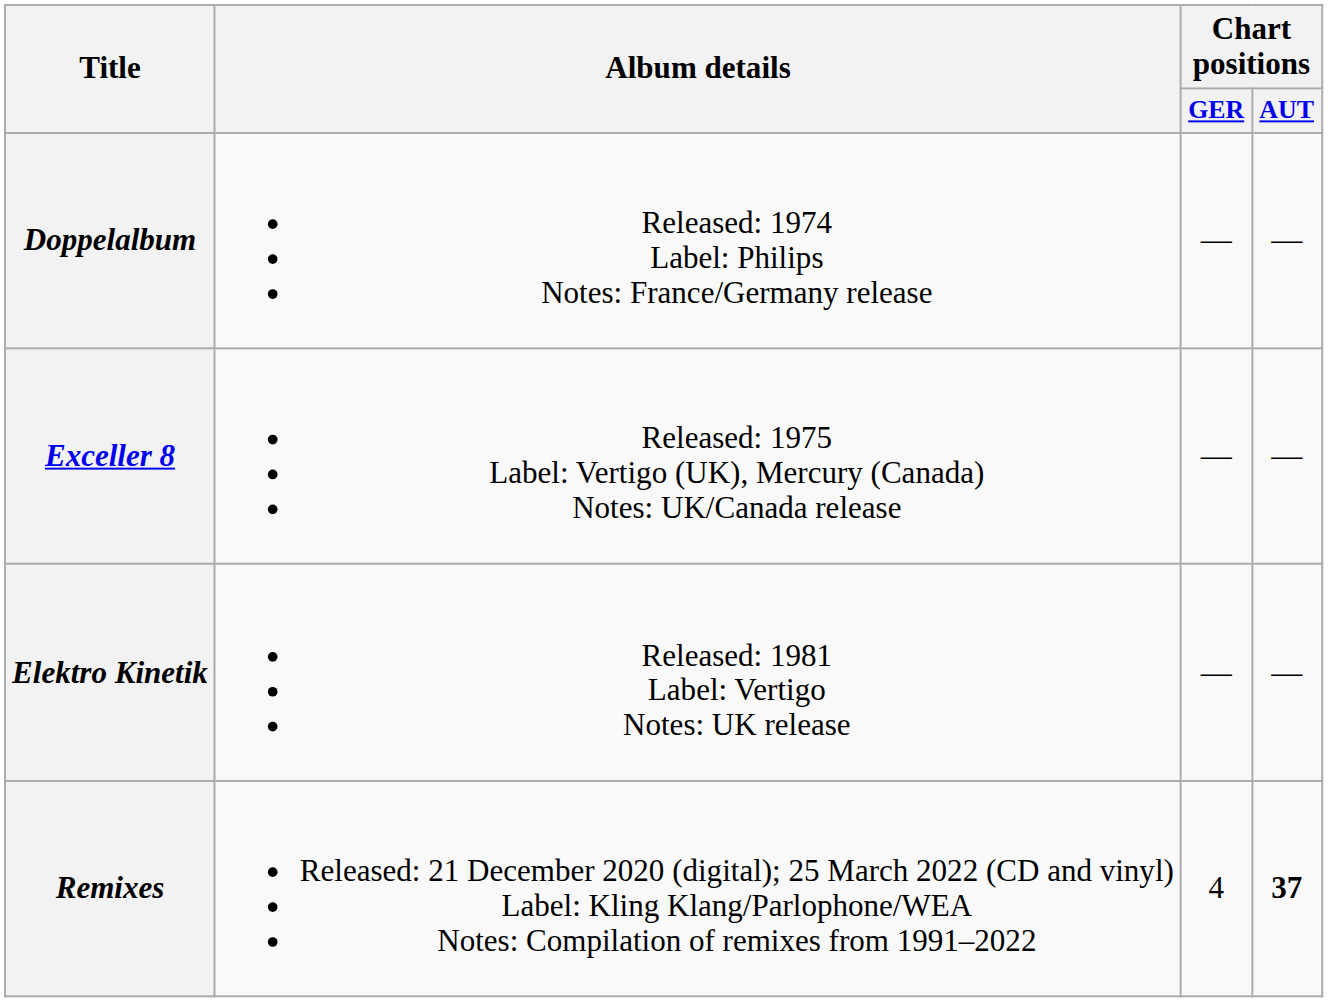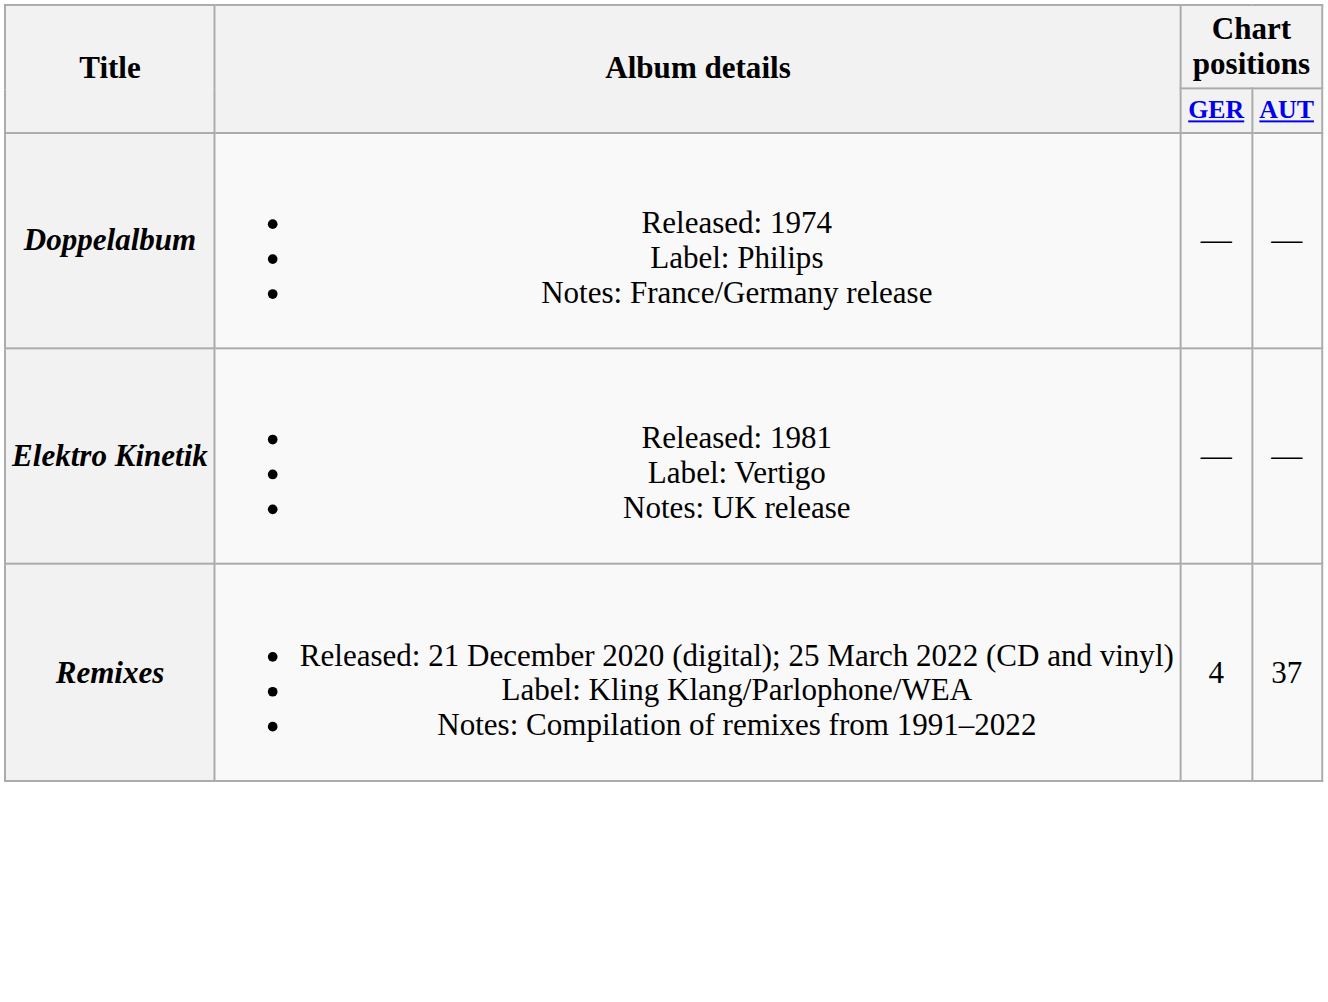 <table class="wikitable plainrowheaders" style=text-align:center;>
 <tr>
 <th rowspan="2">Title</th>
 <th rowspan="2">Album details</th>
 <th colspan="2">Chart positions</th>
 </tr>
 <tr style="font-size:smaller;">
 <th width="30"><a href='#'>GER</a><br></th>
 <th width="30"><a href='#'>AUT</a><br></th>
 </tr>
 <tr>
 <th scope="row"><em>Doppelalbum</em></th>
 <td><br><ul><li>Released: 1974</li><li>Label: Philips</li><li>Notes: France/Germany release</li></ul></td>
 <td>—</td>
 <td>—</td>
 </tr>
 <tr>
-<th scope="row"><em><a href='#'>Exceller 8</a></em></th>
-<td><br><ul><li>Released: 1975</li><li>Label: Vertigo (UK), Mercury (Canada)</li><li>Notes: UK/Canada release</li></ul></td>
-<td>—</td>
-<td>—</td>
-</tr>
-<tr>
 <th scope="row"><em>Elektro Kinetik</em></th>
 <td><br><ul><li>Released: 1981</li><li>Label: Vertigo</li><li>Notes: UK release</li></ul></td>
 <td>—</td>
 <td>—</td>
 </tr>
 <tr>
 <th scope="row"><em>Remixes</em></th>
 <td><br><ul><li>Released: 21 December 2020 (digital); 25 March 2022 (CD and vinyl)</li><li>Label: Kling Klang/Parlophone/WEA</li><li>Notes: Compilation of remixes from 1991–2022</li></ul></td>
 <td>4</td>
-<td><strong>37</strong></td>
+<td>37</td>
 </tr>
 </table>
